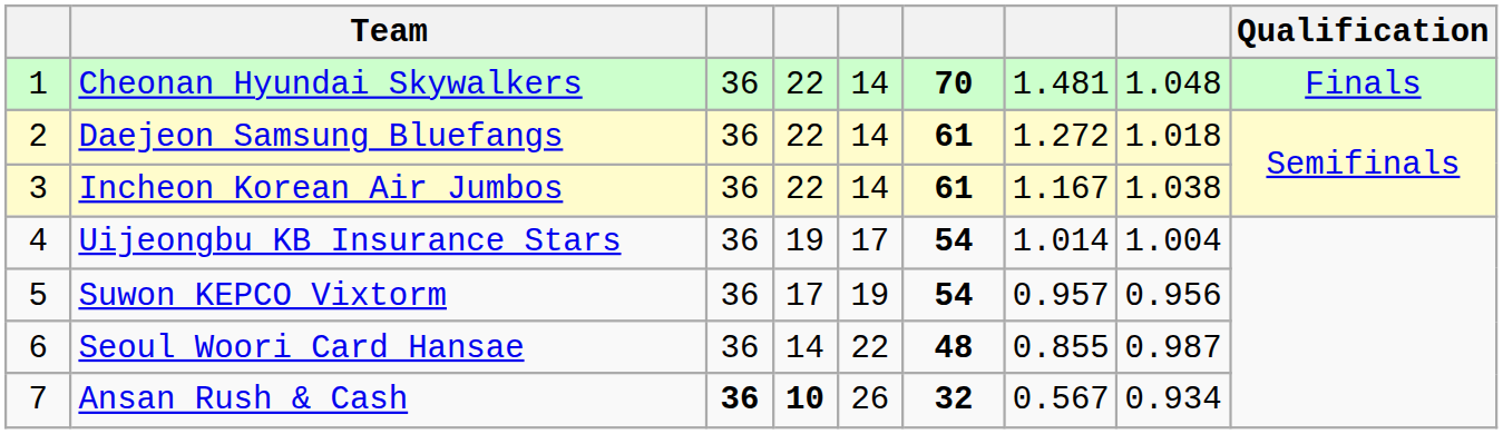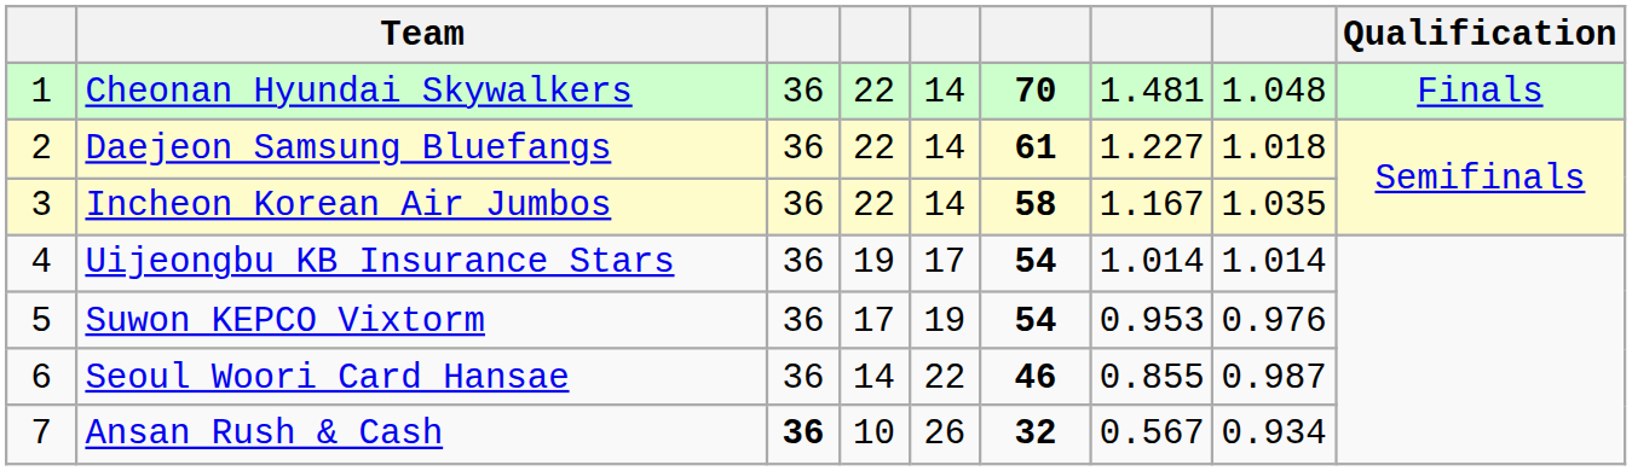 <table class="wikitable" style="text-align:center;">
 <tr>
 <th width=20></th>
 <th width=250>Team</th>
 <th width=20></th>
 <th width=20></th>
 <th width=20></th>
 <th width=35></th>
 <th width=35></th>
 <th width=35></th>
 <th width=50>Qualification</th>
 </tr>
 <tr bgcolor=#ccffcc>
 <td>1</td>
 <td align=left><a href='#'>Cheonan Hyundai Skywalkers</a></td>
 <td>36</td>
 <td>22</td>
 <td>14</td>
 <td><strong>70</strong></td>
 <td>1.481</td>
 <td>1.048</td>
 <td><a href='#'>Finals</a></td>
 </tr>
 <tr bgcolor=#fffccc>
 <td>2</td>
 <td align=left><a href='#'>Daejeon Samsung Bluefangs</a></td>
 <td>36</td>
 <td>22</td>
 <td>14</td>
 <td><strong>61</strong></td>
-<td>1.272</td>
+<td>1.227</td>
 <td>1.018</td>
 <td rowspan="2"><a href='#'>Semifinals</a></td>
 </tr>
 <tr bgcolor=#fffccc>
 <td>3</td>
 <td align=left><a href='#'>Incheon Korean Air Jumbos</a></td>
 <td>36</td>
 <td>22</td>
 <td>14</td>
-<td><strong>61</strong></td>
+<td><strong>58</strong></td>
 <td>1.167</td>
-<td>1.038</td>
+<td>1.035</td>
 </tr>
 <tr>
 <td>4</td>
 <td align=left><a href='#'>Uijeongbu KB Insurance Stars</a></td>
 <td>36</td>
 <td>19</td>
 <td>17</td>
 <td><strong>54</strong></td>
 <td>1.014</td>
-<td>1.004</td>
+<td>1.014</td>
 <td rowspan="4"></td>
 </tr>
 <tr>
 <td>5</td>
 <td align=left><a href='#'>Suwon KEPCO Vixtorm</a></td>
 <td>36</td>
 <td>17</td>
 <td>19</td>
 <td><strong>54</strong></td>
-<td>0.957</td>
-<td>0.956</td>
+<td>0.953</td>
+<td>0.976</td>
 </tr>
 <tr>
 <td>6</td>
 <td align=left><a href='#'>Seoul Woori Card Hansae</a></td>
 <td>36</td>
 <td>14</td>
 <td>22</td>
-<td><strong>48</strong></td>
+<td><strong>46</strong></td>
 <td>0.855</td>
 <td>0.987</td>
 </tr>
 <tr>
 <td>7</td>
 <td align=left><a href='#'>Ansan Rush & Cash</a></td>
 <td><strong>36</strong></td>
-<td><strong>10</strong></td>
+<td>10</td>
 <td>26</td>
 <td><strong>32</strong></td>
 <td>0.567</td>
 <td>0.934</td>
 </tr>
 </table>
